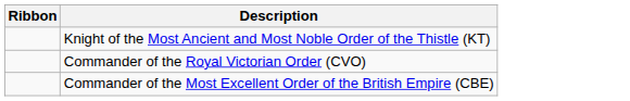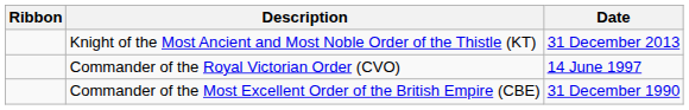 <table class="wikitable">
 <tr>
 <th>Ribbon</th>
 <th>Description</th>
+<th>Date</th>
 </tr>
 <tr>
 <td></td>
 <td>Knight of the <a href='#'>Most Ancient and Most Noble Order of the Thistle</a> (KT)</td>
+<td><a href='#'>31 December 2013</a></td>
 </tr>
 <tr>
 <td></td>
 <td>Commander of the <a href='#'>Royal Victorian Order</a> (CVO)</td>
+<td><a href='#'>14 June 1997</a></td>
 </tr>
 <tr>
 <td></td>
 <td>Commander of the <a href='#'>Most Excellent Order of the British Empire</a> (CBE)</td>
+<td><a href='#'>31 December 1990</a></td>
 </tr>
 </table>
